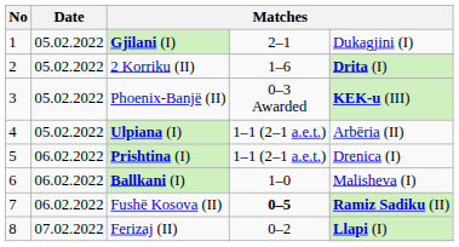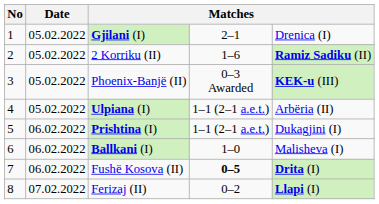 <table class="wikitable">
 <tr>
 <th>No</th>
 <th>Date</th>
 <th colspan="3">Matches</th>
 </tr>
 <tr>
 <td>1</td>
 <td>05.02.2022</td>
 <td style="background:#d0f0c0;"><strong><a href='#'>Gjilani</a></strong> (I)</td>
 <td align="center">2–1</td>
-<td><a href='#'>Dukagjini</a> (I)</td>
+<td><a href='#'>Drenica</a> (I)</td>
 </tr>
 <tr>
 <td>2</td>
 <td>05.02.2022</td>
 <td><a href='#'>2 Korriku</a> (II)</td>
 <td align="center">1–6</td>
-<td style="background:#d0f0c0;"><strong><a href='#'>Drita</a></strong> (I)</td>
+<td style="background:#d0f0c0;"><strong><a href='#'>Ramiz Sadiku</a></strong> (II)</td>
 </tr>
 <tr>
 <td>3</td>
 <td>05.02.2022</td>
 <td><a href='#'>Phoenix-Banjë</a> (II)</td>
 <td align="center">0–3<br>Awarded</td>
 <td style="background:#d0f0c0;"><a href='#'><strong>KEK-u</strong></a> (III)</td>
 </tr>
 <tr>
 <td>4</td>
 <td>05.02.2022</td>
 <td style="background:#d0f0c0;"><strong><a href='#'>Ulpiana</a></strong> (I)</td>
 <td align="center">1–1 (2–1 <a href='#'>a.e.t.</a>)</td>
 <td><a href='#'>Arbëria</a> (II)</td>
 </tr>
 <tr>
 <td>5</td>
 <td>06.02.2022</td>
 <td style="background:#d0f0c0;"><strong><a href='#'>Prishtina</a></strong> (I)</td>
 <td align="center">1–1 (2–1 <a href='#'>a.e.t.</a>)</td>
-<td><a href='#'>Drenica</a> (I)</td>
+<td><a href='#'>Dukagjini</a> (I)</td>
 </tr>
 <tr>
 <td>6</td>
 <td>06.02.2022</td>
 <td style="background:#d0f0c0;"><strong><a href='#'>Ballkani</a></strong> (I)</td>
 <td align="center">1–0</td>
 <td><a href='#'>Malisheva</a> (I)</td>
 </tr>
 <tr>
 <td>7</td>
 <td>06.02.2022</td>
 <td><a href='#'>Fushë Kosova</a> (II)</td>
 <td align="center"><strong>0–5</strong></td>
-<td style="background:#d0f0c0;"><strong><a href='#'>Ramiz Sadiku</a></strong> (II)</td>
+<td style="background:#d0f0c0;"><strong><a href='#'>Drita</a></strong> (I)</td>
 </tr>
 <tr>
 <td>8</td>
 <td>07.02.2022</td>
 <td><a href='#'>Ferizaj</a> (II)</td>
 <td align="center">0–2</td>
 <td style="background:#d0f0c0;"><strong><a href='#'>Llapi</a></strong> (I)</td>
 </tr>
 </table>
